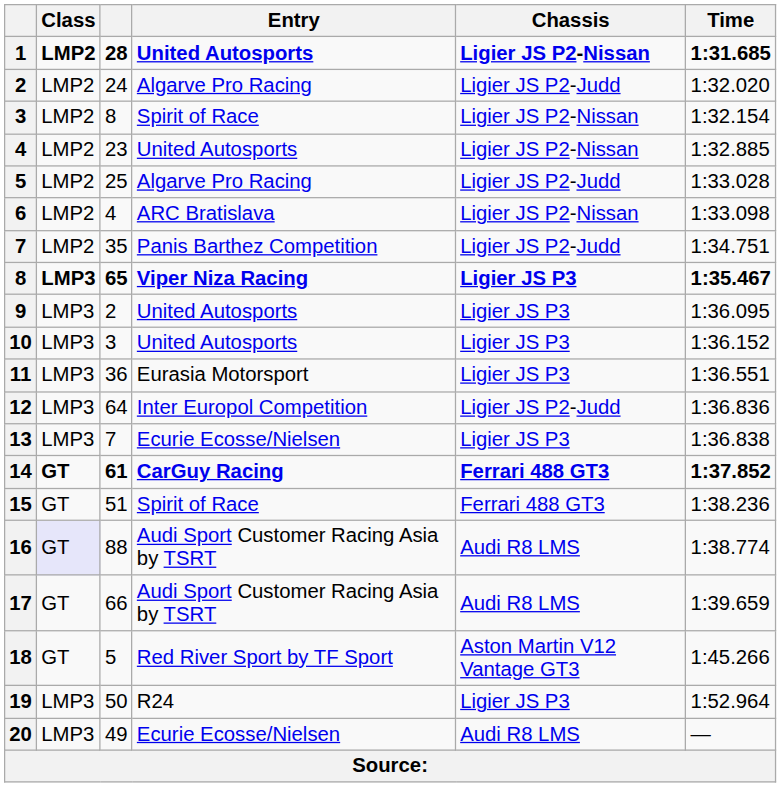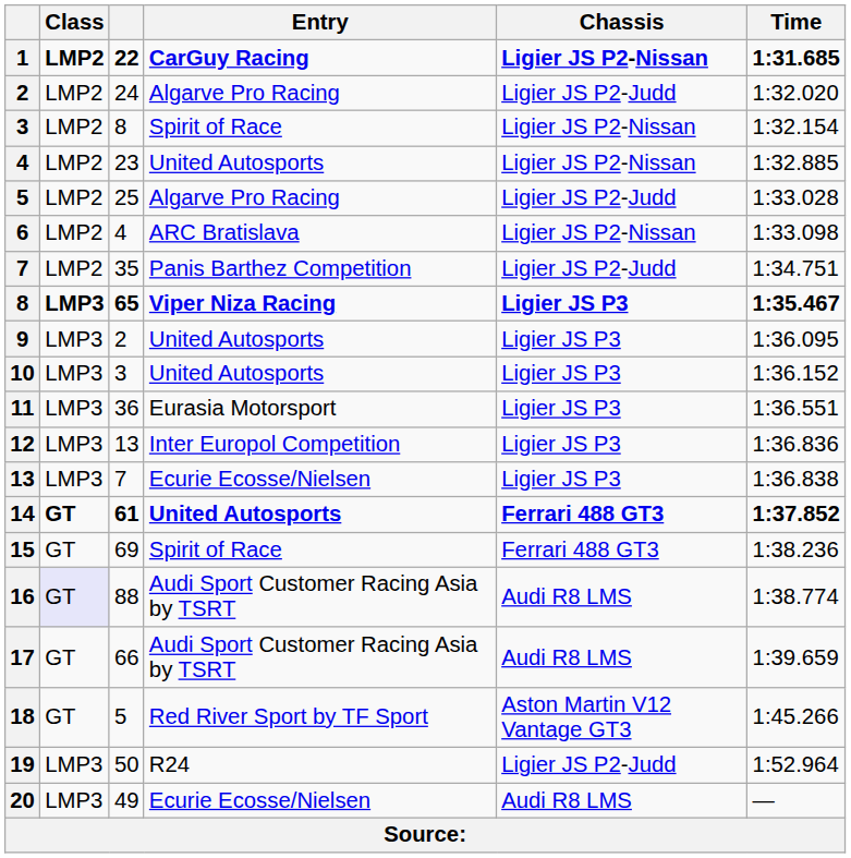 <table class="wikitable">
 <tr>
 <th></th>
 <th>Class</th>
 <th></th>
 <th>Entry</th>
 <th>Chassis</th>
 <th>Time</th>
 </tr>
 <tr>
 <th>1</th>
 <td><strong>LMP2</strong></td>
-<td><strong>28</strong></td>
-<td><strong> <a href='#'>United Autosports</a></strong></td>
+<td><strong>22</strong></td>
+<td><strong> <a href='#'>CarGuy Racing</a></strong></td>
 <td><strong><a href='#'>Ligier JS P2</a>-<a href='#'>Nissan</a></strong></td>
 <td><strong>1:31.685</strong></td>
 </tr>
 <tr>
 <th>2</th>
 <td>LMP2</td>
 <td>24</td>
 <td> <a href='#'>Algarve Pro Racing</a></td>
 <td><a href='#'>Ligier JS P2</a>-<a href='#'>Judd</a></td>
 <td>1:32.020</td>
 </tr>
 <tr>
 <th>3</th>
 <td>LMP2</td>
 <td>8</td>
 <td> <a href='#'>Spirit of Race</a></td>
 <td><a href='#'>Ligier JS P2</a>-<a href='#'>Nissan</a></td>
 <td>1:32.154</td>
 </tr>
 <tr>
 <th>4</th>
 <td>LMP2</td>
 <td>23</td>
 <td> <a href='#'>United Autosports</a></td>
 <td><a href='#'>Ligier JS P2</a>-<a href='#'>Nissan</a></td>
 <td>1:32.885</td>
 </tr>
 <tr>
 <th>5</th>
 <td>LMP2</td>
 <td>25</td>
 <td> <a href='#'>Algarve Pro Racing</a></td>
 <td><a href='#'>Ligier JS P2</a>-<a href='#'>Judd</a></td>
 <td>1:33.028</td>
 </tr>
 <tr>
 <th>6</th>
 <td>LMP2</td>
 <td>4</td>
 <td> <a href='#'>ARC Bratislava</a></td>
 <td><a href='#'>Ligier JS P2</a>-<a href='#'>Nissan</a></td>
 <td>1:33.098</td>
 </tr>
 <tr>
 <th>7</th>
 <td>LMP2</td>
 <td>35</td>
 <td> <a href='#'>Panis Barthez Competition</a></td>
 <td><a href='#'>Ligier JS P2</a>-<a href='#'>Judd</a></td>
 <td>1:34.751</td>
 </tr>
 <tr>
 <th>8</th>
 <td><strong>LMP3</strong></td>
 <td><strong>65</strong></td>
 <td><strong> <a href='#'>Viper Niza Racing</a></strong></td>
 <td><strong><a href='#'>Ligier JS P3</a></strong></td>
 <td><strong>1:35.467</strong></td>
 </tr>
 <tr>
 <th>9</th>
 <td>LMP3</td>
 <td>2</td>
 <td> <a href='#'>United Autosports</a></td>
 <td><a href='#'>Ligier JS P3</a></td>
 <td>1:36.095</td>
 </tr>
 <tr>
 <th>10</th>
 <td>LMP3</td>
 <td>3</td>
 <td> <a href='#'>United Autosports</a></td>
 <td><a href='#'>Ligier JS P3</a></td>
 <td>1:36.152</td>
 </tr>
 <tr>
 <th>11</th>
 <td>LMP3</td>
 <td>36</td>
 <td> Eurasia Motorsport</td>
 <td><a href='#'>Ligier JS P3</a></td>
 <td>1:36.551</td>
 </tr>
 <tr>
 <th>12</th>
 <td>LMP3</td>
-<td>64</td>
+<td>13</td>
 <td> <a href='#'>Inter Europol Competition</a></td>
-<td><a href='#'>Ligier JS P2</a>-<a href='#'>Judd</a></td>
+<td><a href='#'>Ligier JS P3</a></td>
 <td>1:36.836</td>
 </tr>
 <tr>
 <th>13</th>
 <td>LMP3</td>
 <td>7</td>
 <td> <a href='#'>Ecurie Ecosse/Nielsen</a></td>
 <td><a href='#'>Ligier JS P3</a></td>
 <td>1:36.838</td>
 </tr>
 <tr>
 <th>14</th>
 <td><strong>GT</strong></td>
 <td><strong>61</strong></td>
-<td><strong> <a href='#'>CarGuy Racing</a></strong></td>
+<td><strong> <a href='#'>United Autosports</a></strong></td>
 <td><a href='#'><strong>Ferrari 488 GT3</strong></a></td>
 <td><strong>1:37.852</strong></td>
 </tr>
 <tr>
 <th>15</th>
 <td>GT</td>
-<td>51</td>
+<td>69</td>
 <td> <a href='#'>Spirit of Race</a></td>
 <td><a href='#'>Ferrari 488 GT3</a></td>
 <td>1:38.236</td>
 </tr>
 <tr>
 <th>16</th>
 <td style="background: lavender;">GT</td>
 <td>88</td>
 <td> <a href='#'>Audi Sport</a> Customer Racing Asia by <a href='#'>TSRT</a></td>
 <td><a href='#'>Audi R8 LMS</a></td>
 <td>1:38.774</td>
 </tr>
 <tr>
 <th>17</th>
 <td>GT</td>
 <td>66</td>
 <td> <a href='#'>Audi Sport</a> Customer Racing Asia by <a href='#'>TSRT</a></td>
 <td><a href='#'>Audi R8 LMS</a></td>
 <td>1:39.659</td>
 </tr>
 <tr>
 <th>18</th>
 <td>GT</td>
 <td>5</td>
 <td> <a href='#'>Red River Sport by TF Sport</a></td>
 <td><a href='#'>Aston Martin V12 Vantage GT3</a></td>
 <td>1:45.266</td>
 </tr>
 <tr>
 <th>19</th>
 <td>LMP3</td>
 <td>50</td>
 <td> R24</td>
-<td><a href='#'>Ligier JS P3</a></td>
+<td><a href='#'>Ligier JS P2</a>-<a href='#'>Judd</a></td>
 <td>1:52.964</td>
 </tr>
 <tr>
 <th>20</th>
 <td>LMP3</td>
 <td>49</td>
 <td> <a href='#'>Ecurie Ecosse/Nielsen</a></td>
 <td><a href='#'>Audi R8 LMS</a></td>
 <td>—</td>
 </tr>
 <tr>
 <th colspan="6">Source:</th>
 </tr>
 </table>
